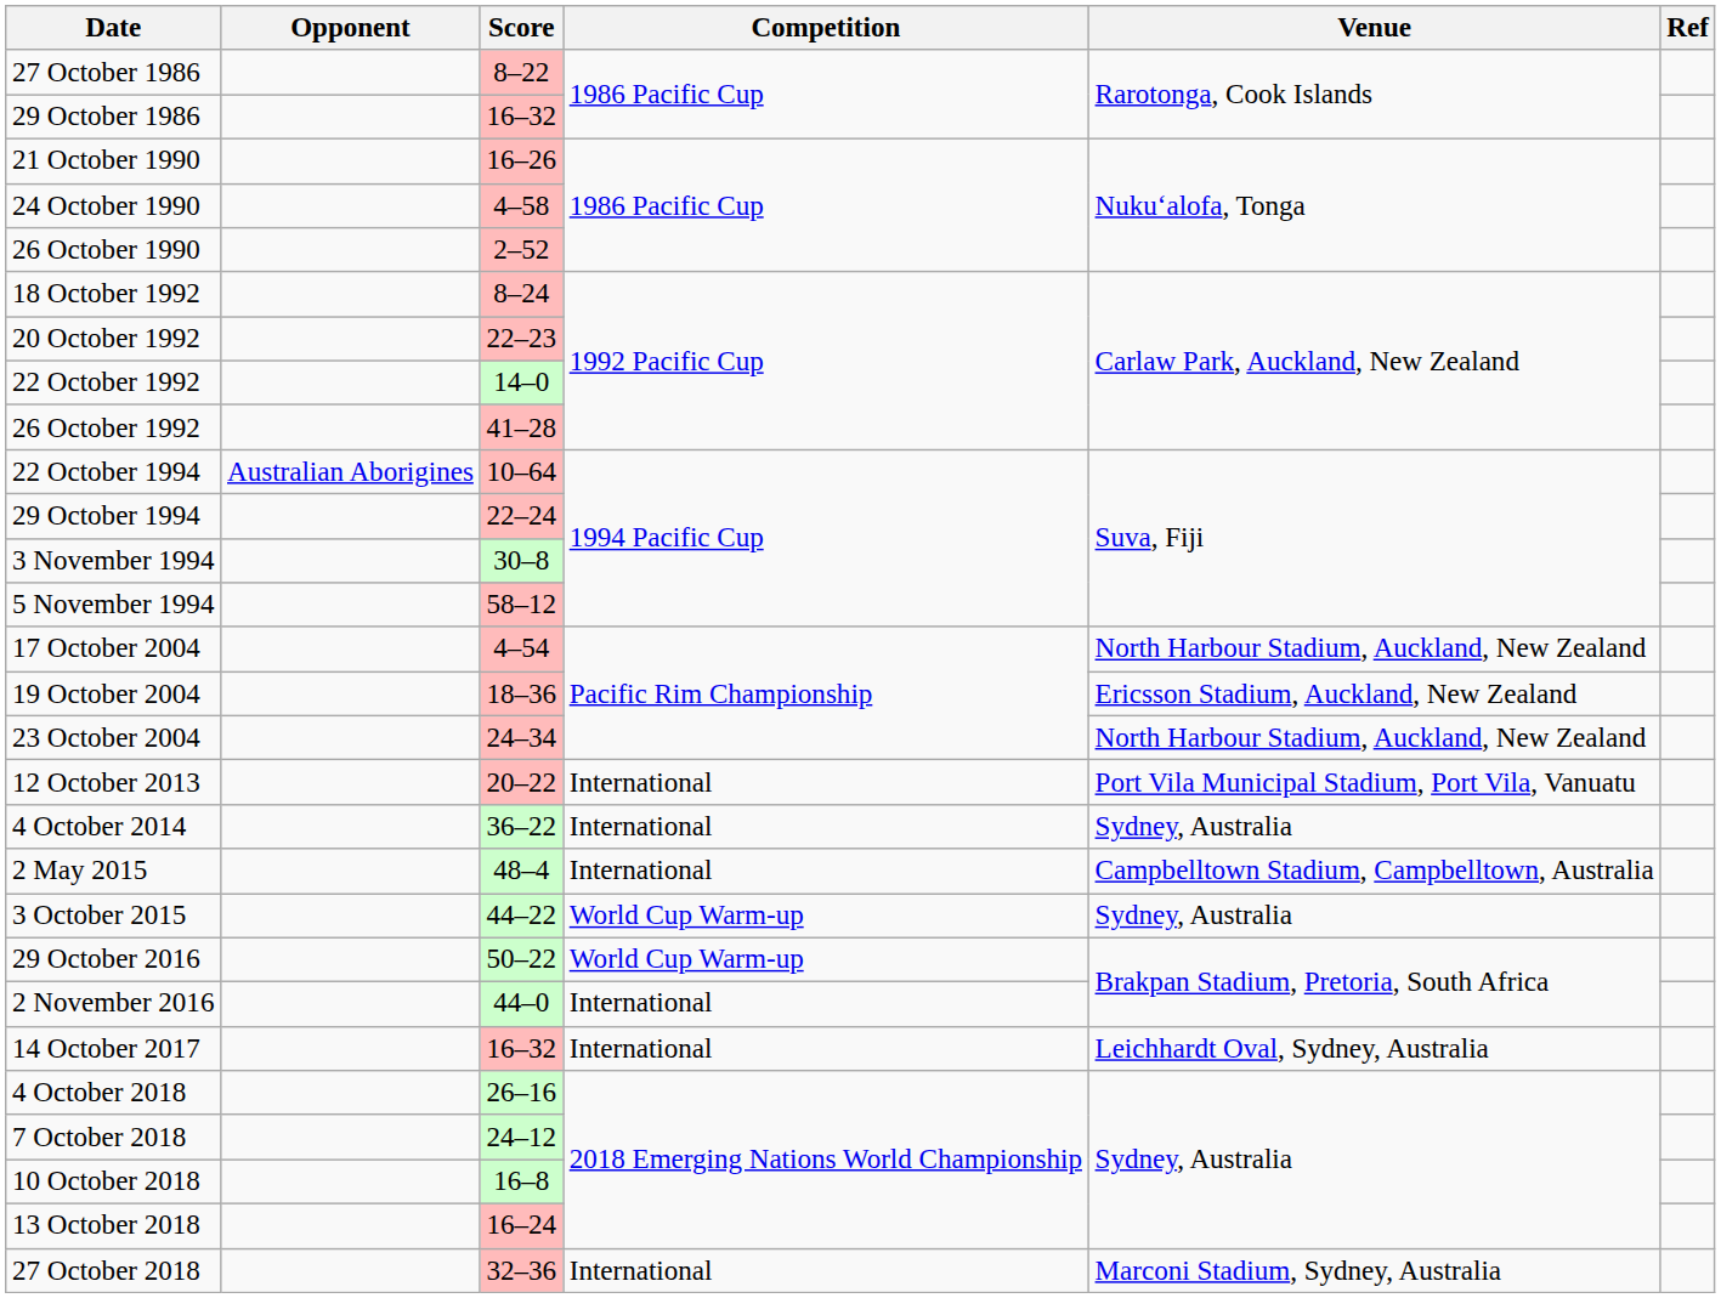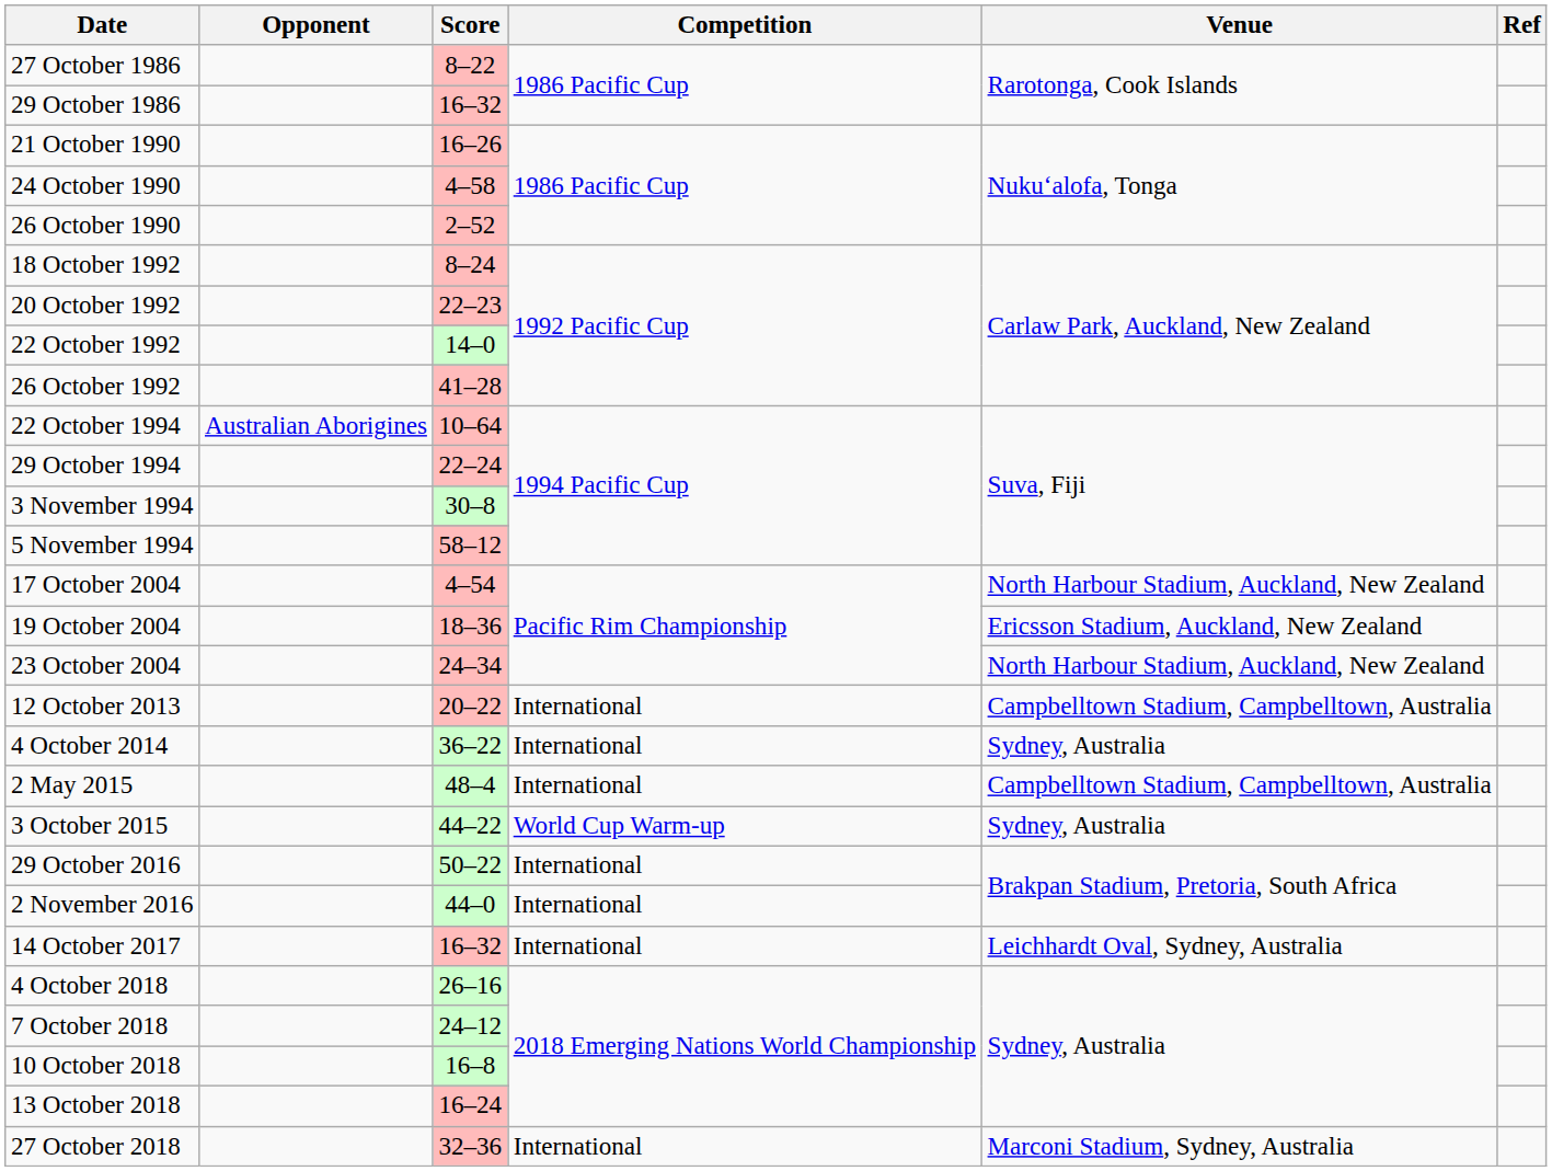 <table class="wikitable">
 <tr>
 <th>Date</th>
 <th>Opponent</th>
 <th>Score</th>
 <th>Competition</th>
 <th>Venue</th>
 <th>Ref</th>
 </tr>
 <tr>
 <td>27 October 1986</td>
 <td></td>
 <td bgcolor="#FFBBBB" style="text-align:center;">8–22</td>
 <td rowspan="2"><a href='#'>1986 Pacific Cup</a></td>
 <td rowspan="2"><a href='#'>Rarotonga</a>, Cook Islands</td>
 <td></td>
 </tr>
 <tr>
 <td>29 October 1986</td>
 <td></td>
 <td bgcolor="#FFBBBB" style="text-align:center;">16–32</td>
 <td></td>
 </tr>
 <tr>
 <td>21 October 1990</td>
 <td></td>
 <td bgcolor="#FFBBBB" style="text-align:center;">16–26</td>
 <td rowspan="3"><a href='#'>1986 Pacific Cup</a></td>
 <td rowspan="3"><a href='#'>Nukuʻalofa</a>, Tonga</td>
 <td></td>
 </tr>
 <tr>
 <td>24 October 1990</td>
 <td></td>
 <td bgcolor="#FFBBBB" style="text-align:center;">4–58</td>
 <td></td>
 </tr>
 <tr>
 <td>26 October 1990</td>
 <td></td>
 <td bgcolor="#FFBBBB" style="text-align:center;">2–52</td>
 <td></td>
 </tr>
 <tr>
 <td>18 October 1992</td>
 <td></td>
 <td bgcolor="#FFBBBB" style="text-align:center;">8–24</td>
 <td rowspan="4"><a href='#'>1992 Pacific Cup</a></td>
 <td rowspan="4"><a href='#'>Carlaw Park</a>, <a href='#'>Auckland</a>, New Zealand</td>
 <td></td>
 </tr>
 <tr>
 <td>20 October 1992</td>
 <td></td>
 <td bgcolor="#FFBBBB" style="text-align:center;">22–23</td>
 <td></td>
 </tr>
 <tr>
 <td>22 October 1992</td>
 <td></td>
 <td bgcolor="#CCFFCC" style="text-align:center;">14–0</td>
 <td></td>
 </tr>
 <tr>
 <td>26 October 1992</td>
 <td></td>
 <td bgcolor="#FFBBBB" style="text-align:center;">41–28</td>
 <td></td>
 </tr>
 <tr>
 <td>22 October 1994</td>
 <td> <a href='#'>Australian Aborigines</a></td>
 <td bgcolor="#FFBBBB" style="text-align:center;">10–64</td>
 <td rowspan="4"><a href='#'>1994 Pacific Cup</a></td>
 <td rowspan="4"><a href='#'>Suva</a>, Fiji</td>
 <td></td>
 </tr>
 <tr>
 <td>29 October 1994</td>
 <td></td>
 <td bgcolor="#FFBBBB" style="text-align:center;">22–24</td>
 <td></td>
 </tr>
 <tr>
 <td>3 November 1994</td>
 <td></td>
 <td bgcolor="#CCFFCC" style="text-align:center;">30–8</td>
 <td></td>
 </tr>
 <tr>
 <td>5 November 1994</td>
 <td></td>
 <td bgcolor="#FFBBBB" style="text-align:center;">58–12</td>
 <td></td>
 </tr>
 <tr>
 <td>17 October 2004</td>
 <td></td>
 <td bgcolor="#FFBBBB" style="text-align:center;">4–54</td>
 <td rowspan="3"><a href='#'>Pacific Rim Championship</a></td>
 <td><a href='#'>North Harbour Stadium</a>, <a href='#'>Auckland</a>, New Zealand</td>
 <td></td>
 </tr>
 <tr>
 <td>19 October 2004</td>
 <td></td>
 <td bgcolor="#FFBBBB" style="text-align:center;">18–36</td>
 <td><a href='#'>Ericsson Stadium</a>, <a href='#'>Auckland</a>, New Zealand</td>
 <td></td>
 </tr>
 <tr>
 <td>23 October 2004</td>
 <td></td>
 <td bgcolor="#FFBBBB" style="text-align:center;">24–34</td>
 <td><a href='#'>North Harbour Stadium</a>, <a href='#'>Auckland</a>, New Zealand</td>
 <td></td>
 </tr>
 <tr>
 <td>12 October 2013</td>
 <td></td>
 <td bgcolor="#FFBBBB" style="text-align:center;">20–22</td>
 <td>International</td>
-<td><a href='#'>Port Vila Municipal Stadium</a>, <a href='#'>Port Vila</a>, Vanuatu</td>
+<td><a href='#'>Campbelltown Stadium</a>, <a href='#'>Campbelltown</a>, Australia</td>
 <td></td>
 </tr>
 <tr>
 <td>4 October 2014</td>
 <td></td>
 <td bgcolor="#CCFFCC" style="text-align:center;">36–22</td>
 <td>International</td>
 <td><a href='#'>Sydney</a>, Australia</td>
 <td></td>
 </tr>
 <tr>
 <td>2 May 2015</td>
 <td></td>
 <td bgcolor="#CCFFCC" style="text-align:center;">48–4</td>
 <td>International</td>
 <td><a href='#'>Campbelltown Stadium</a>, <a href='#'>Campbelltown</a>, Australia</td>
 <td></td>
 </tr>
 <tr>
 <td>3 October 2015</td>
 <td></td>
 <td bgcolor="#CCFFCC" style="text-align:center;">44–22</td>
 <td><a href='#'>World Cup Warm-up</a></td>
 <td><a href='#'>Sydney</a>, Australia</td>
 <td></td>
 </tr>
 <tr>
 <td>29 October 2016</td>
 <td></td>
 <td bgcolor="#CCFFCC" style="text-align:center;">50–22</td>
-<td><a href='#'>World Cup Warm-up</a></td>
+<td>International</td>
 <td rowspan="2"><a href='#'>Brakpan Stadium</a>, <a href='#'>Pretoria</a>, South Africa</td>
 <td></td>
 </tr>
 <tr>
 <td>2 November 2016</td>
 <td></td>
 <td bgcolor="#CCFFCC" style="text-align:center;">44–0</td>
 <td>International</td>
 <td></td>
 </tr>
 <tr>
 <td>14 October 2017</td>
 <td></td>
 <td bgcolor="#FFBBBB" style="text-align:center;">16–32</td>
 <td>International</td>
 <td><a href='#'>Leichhardt Oval</a>, Sydney, Australia</td>
 <td></td>
 </tr>
 <tr>
 <td>4 October 2018</td>
 <td></td>
 <td bgcolor="#CCFFCC" style="text-align:center;">26–16</td>
 <td rowspan="4"><a href='#'>2018 Emerging Nations World Championship</a></td>
 <td rowspan="4"><a href='#'>Sydney</a>, Australia</td>
 <td></td>
 </tr>
 <tr>
 <td>7 October 2018</td>
 <td></td>
 <td bgcolor="#CCFFCC" style="text-align:center;">24–12</td>
 <td></td>
 </tr>
 <tr>
 <td>10 October 2018</td>
 <td></td>
 <td bgcolor="#CCFFCC" style="text-align:center;">16–8</td>
 <td></td>
 </tr>
 <tr>
 <td>13 October 2018</td>
 <td></td>
 <td bgcolor="#FFBBBB" style="text-align:center;">16–24</td>
 <td></td>
 </tr>
 <tr>
 <td>27 October 2018</td>
 <td></td>
 <td bgcolor="#FFBBBB" style="text-align:center;">32–36</td>
 <td>International</td>
 <td><a href='#'>Marconi Stadium</a>, Sydney, Australia</td>
 <td></td>
 </tr>
 </table>
